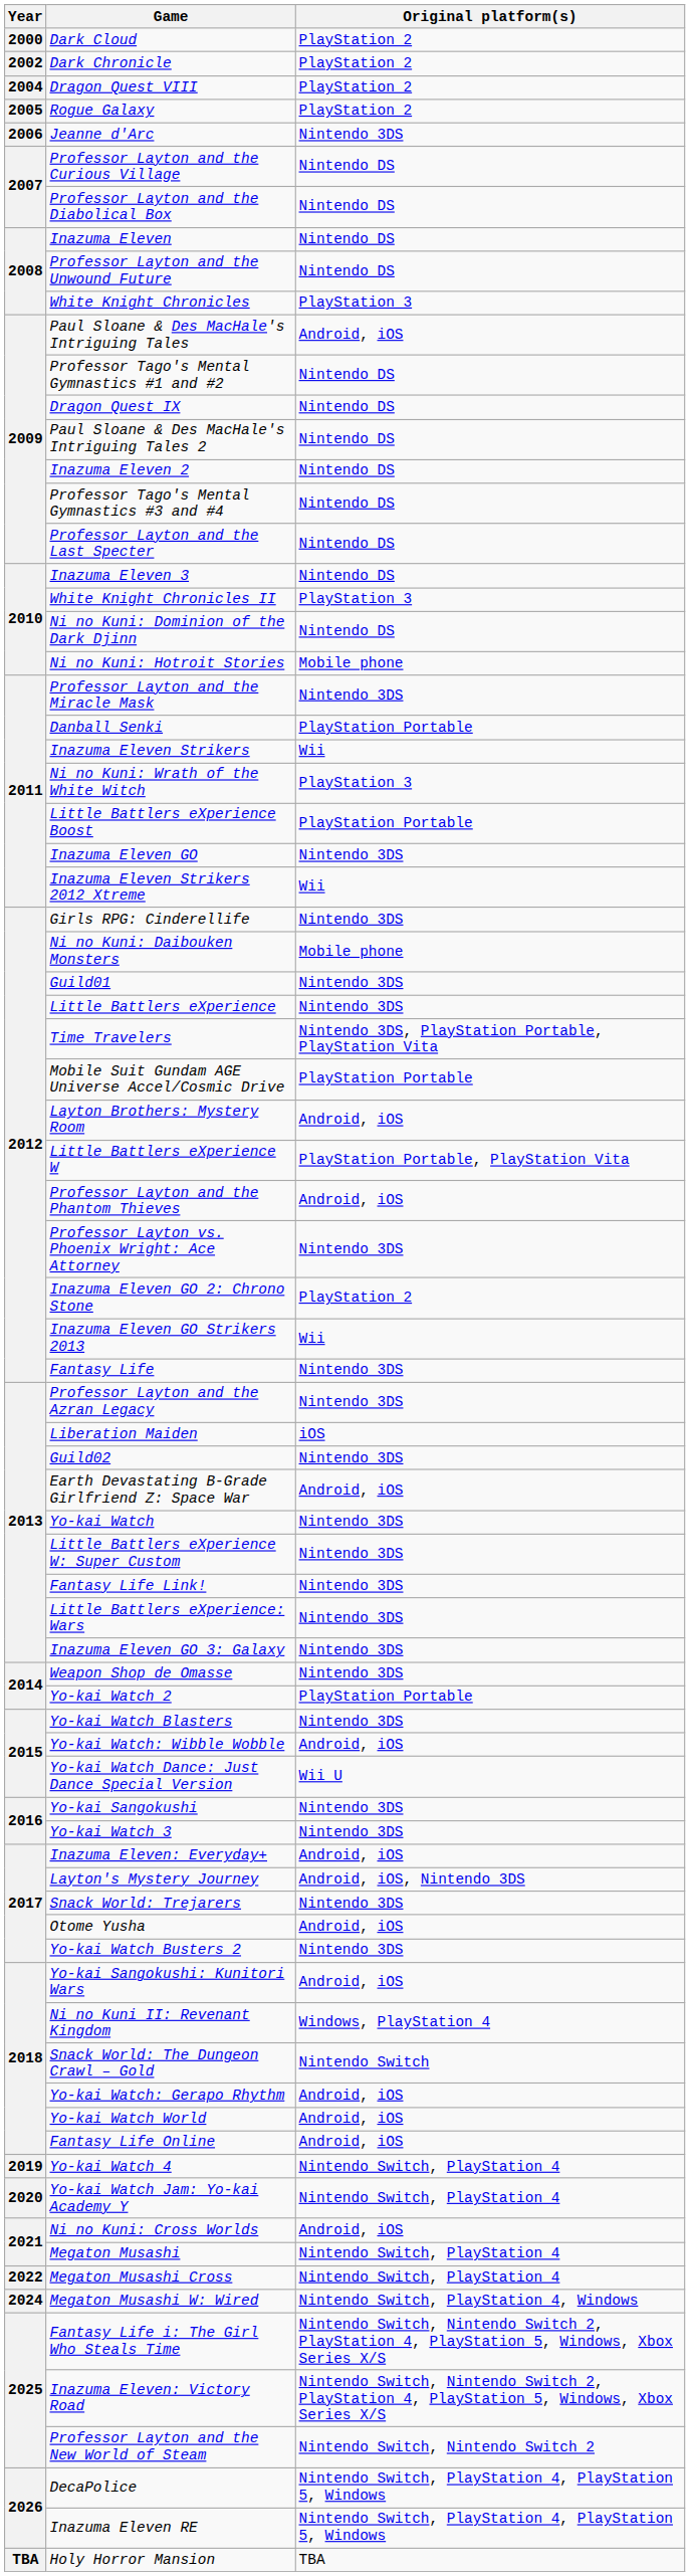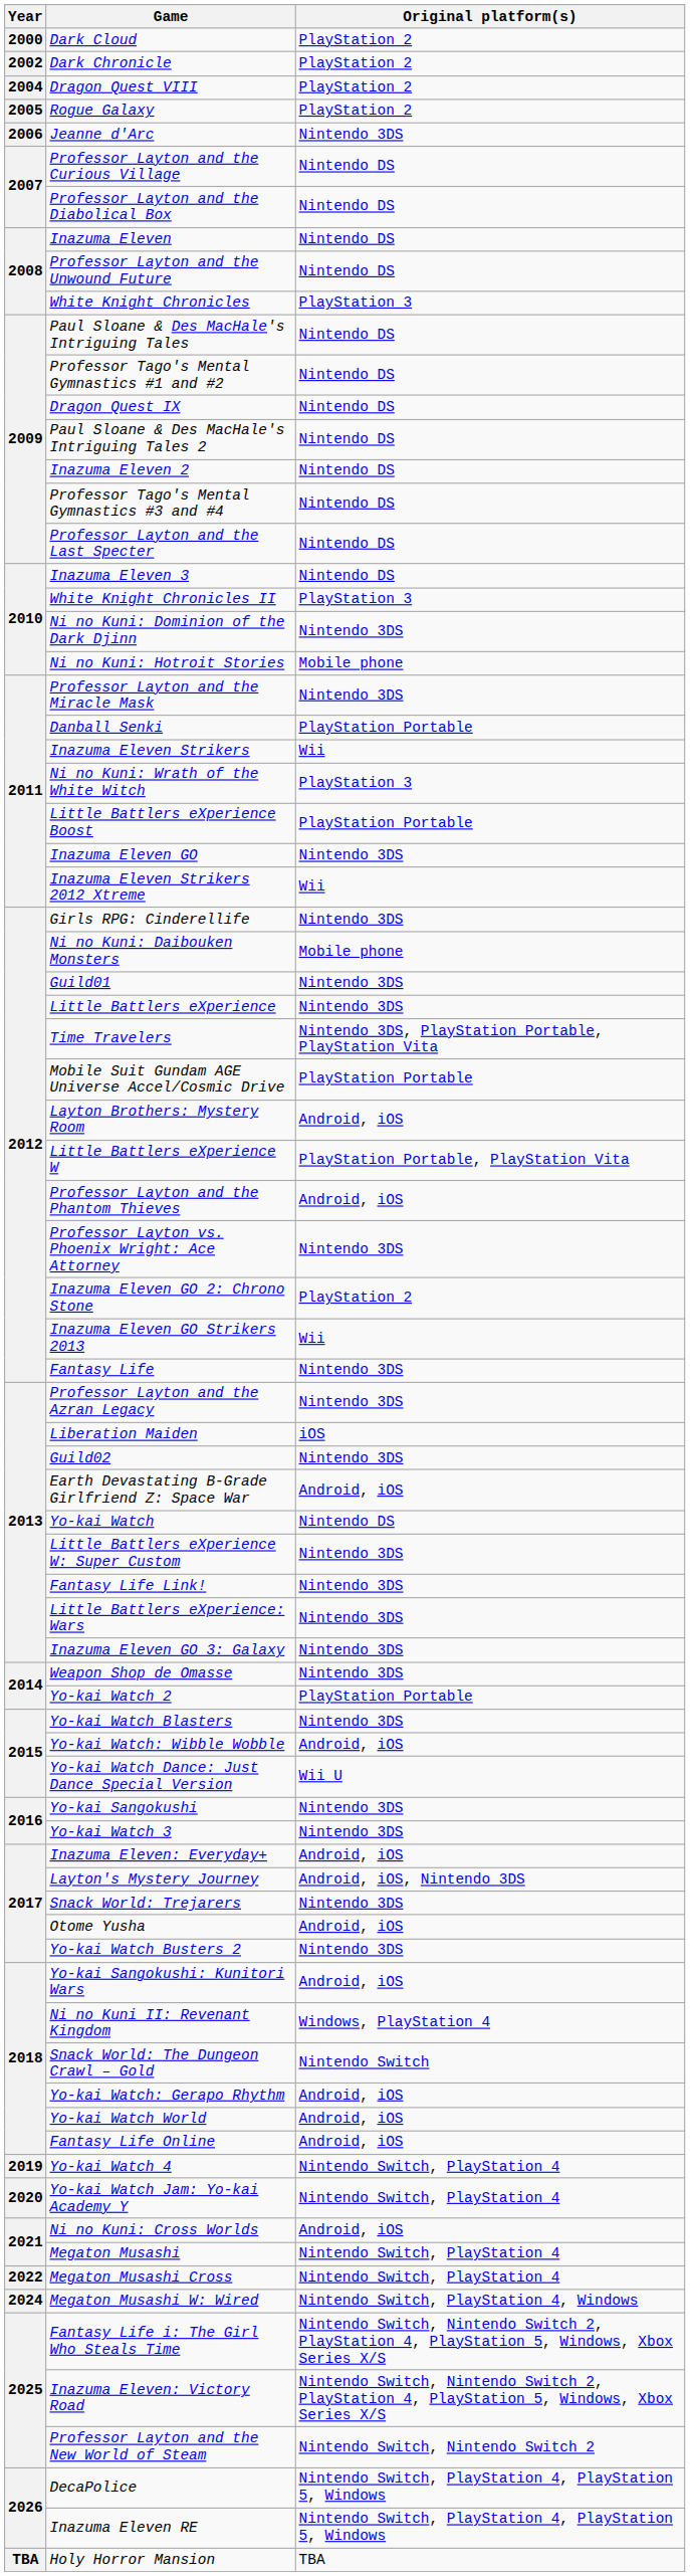 <table class="wikitable sortable" width="auto">
 <tr>
 <th>Year</th>
 <th>Game</th>
 <th>Original platform(s)</th>
 </tr>
 <tr>
 <th>2000</th>
 <td><em><a href='#'>Dark Cloud</a></em></td>
 <td><a href='#'>PlayStation 2</a></td>
 </tr>
 <tr>
 <th>2002</th>
 <td><em><a href='#'>Dark Chronicle</a></em></td>
 <td><a href='#'>PlayStation 2</a></td>
 </tr>
 <tr>
 <th>2004</th>
 <td><em><a href='#'>Dragon Quest VIII</a></em></td>
 <td><a href='#'>PlayStation 2</a></td>
 </tr>
 <tr>
 <th>2005</th>
 <td><em><a href='#'>Rogue Galaxy</a></em></td>
 <td><a href='#'>PlayStation 2</a></td>
 </tr>
 <tr>
 <th>2006</th>
 <td><em><a href='#'>Jeanne d'Arc</a></em></td>
 <td><a href='#'>Nintendo 3DS</a></td>
 </tr>
 <tr>
 <th rowspan="2">2007</th>
 <td><em><a href='#'>Professor Layton and the Curious Village</a></em></td>
 <td><a href='#'>Nintendo DS</a></td>
 </tr>
 <tr>
 <td><em><a href='#'>Professor Layton and the Diabolical Box</a></em></td>
 <td><a href='#'>Nintendo DS</a></td>
 </tr>
 <tr>
 <th rowspan="3">2008</th>
 <td><em><a href='#'>Inazuma Eleven</a></em></td>
 <td><a href='#'>Nintendo DS</a></td>
 </tr>
 <tr>
 <td><em><a href='#'>Professor Layton and the Unwound Future</a></em></td>
 <td><a href='#'>Nintendo DS</a></td>
 </tr>
 <tr>
 <td><em><a href='#'>White Knight Chronicles</a></em></td>
 <td><a href='#'>PlayStation 3</a></td>
 </tr>
 <tr>
 <th rowspan="7">2009</th>
 <td><em>Paul Sloane & <a href='#'>Des MacHale</a>'s Intriguing Tales</em></td>
-<td><a href='#'>Android</a>, <a href='#'>iOS</a></td>
+<td><a href='#'>Nintendo DS</a></td>
 </tr>
 <tr>
 <td><em>Professor Tago's Mental Gymnastics #1 and #2</em></td>
 <td><a href='#'>Nintendo DS</a></td>
 </tr>
 <tr>
 <td><em><a href='#'>Dragon Quest IX</a></em></td>
 <td><a href='#'>Nintendo DS</a></td>
 </tr>
 <tr>
 <td><em>Paul Sloane & Des MacHale's Intriguing Tales 2</em></td>
 <td><a href='#'>Nintendo DS</a></td>
 </tr>
 <tr>
 <td><em><a href='#'>Inazuma Eleven 2</a></em></td>
 <td><a href='#'>Nintendo DS</a></td>
 </tr>
 <tr>
 <td><em>Professor Tago's Mental Gymnastics #3 and #4</em></td>
 <td><a href='#'>Nintendo DS</a></td>
 </tr>
 <tr>
 <td><em><a href='#'>Professor Layton and the Last Specter</a></em></td>
 <td><a href='#'>Nintendo DS</a></td>
 </tr>
 <tr>
 <th rowspan="4">2010</th>
 <td><em><a href='#'>Inazuma Eleven 3</a></em></td>
 <td><a href='#'>Nintendo DS</a></td>
 </tr>
 <tr>
 <td><em><a href='#'>White Knight Chronicles II</a></em></td>
 <td><a href='#'>PlayStation 3</a></td>
 </tr>
 <tr>
 <td><em><a href='#'>Ni no Kuni: Dominion of the Dark Djinn</a></em></td>
-<td><a href='#'>Nintendo DS</a></td>
+<td><a href='#'>Nintendo 3DS</a></td>
 </tr>
 <tr>
 <td><em><a href='#'>Ni no Kuni: Hotroit Stories</a></em></td>
 <td><a href='#'>Mobile phone</a></td>
 </tr>
 <tr>
 <th rowspan="7">2011</th>
 <td><em><a href='#'>Professor Layton and the Miracle Mask</a></em></td>
 <td><a href='#'>Nintendo 3DS</a></td>
 </tr>
 <tr>
 <td><em><a href='#'>Danball Senki</a></em></td>
 <td><a href='#'>PlayStation Portable</a></td>
 </tr>
 <tr>
 <td><em><a href='#'>Inazuma Eleven Strikers</a></em></td>
 <td><a href='#'>Wii</a></td>
 </tr>
 <tr>
 <td><em><a href='#'>Ni no Kuni: Wrath of the White Witch</a></em></td>
 <td><a href='#'>PlayStation 3</a></td>
 </tr>
 <tr>
 <td><em><a href='#'>Little Battlers eXperience Boost</a></em></td>
 <td><a href='#'>PlayStation Portable</a></td>
 </tr>
 <tr>
 <td><em><a href='#'>Inazuma Eleven GO</a></em></td>
 <td><a href='#'>Nintendo 3DS</a></td>
 </tr>
 <tr>
 <td><em><a href='#'>Inazuma Eleven Strikers 2012 Xtreme</a></em></td>
 <td><a href='#'>Wii</a></td>
 </tr>
 <tr>
 <th rowspan="13">2012</th>
 <td><em>Girls RPG: Cinderellife</em></td>
 <td><a href='#'>Nintendo 3DS</a></td>
 </tr>
 <tr>
 <td><em><a href='#'>Ni no Kuni: Daibouken Monsters</a></em></td>
 <td><a href='#'>Mobile phone</a></td>
 </tr>
 <tr>
 <td><em><a href='#'>Guild01</a></em></td>
 <td><a href='#'>Nintendo 3DS</a></td>
 </tr>
 <tr>
 <td><em><a href='#'>Little Battlers eXperience</a></em></td>
 <td><a href='#'>Nintendo 3DS</a></td>
 </tr>
 <tr>
 <td><em><a href='#'>Time Travelers</a></em></td>
 <td><a href='#'>Nintendo 3DS</a>, <a href='#'>PlayStation Portable</a>, <a href='#'>PlayStation Vita</a></td>
 </tr>
 <tr>
 <td><em>Mobile Suit Gundam AGE Universe Accel/Cosmic Drive</em></td>
 <td><a href='#'>PlayStation Portable</a></td>
 </tr>
 <tr>
 <td><em><a href='#'>Layton Brothers: Mystery Room</a></em></td>
 <td><a href='#'>Android</a>, <a href='#'>iOS</a></td>
 </tr>
 <tr>
 <td><em><a href='#'>Little Battlers eXperience W</a></em></td>
 <td><a href='#'>PlayStation Portable</a>, <a href='#'>PlayStation Vita</a></td>
 </tr>
 <tr>
 <td><em><a href='#'>Professor Layton and the Phantom Thieves</a></em></td>
 <td><a href='#'>Android</a>, <a href='#'>iOS</a></td>
 </tr>
 <tr>
 <td><em><a href='#'>Professor Layton vs. Phoenix Wright: Ace Attorney</a></em></td>
 <td><a href='#'>Nintendo 3DS</a></td>
 </tr>
 <tr>
 <td><em><a href='#'>Inazuma Eleven GO 2: Chrono Stone</a></em></td>
 <td><a href='#'>PlayStation 2</a></td>
 </tr>
 <tr>
 <td><em><a href='#'>Inazuma Eleven GO Strikers 2013</a></em></td>
 <td><a href='#'>Wii</a></td>
 </tr>
 <tr>
 <td><em><a href='#'>Fantasy Life</a></em></td>
 <td><a href='#'>Nintendo 3DS</a></td>
 </tr>
 <tr>
 <th rowspan="9">2013</th>
 <td><em><a href='#'>Professor Layton and the Azran Legacy</a></em></td>
 <td><a href='#'>Nintendo 3DS</a></td>
 </tr>
 <tr>
 <td><em><a href='#'>Liberation Maiden</a></em></td>
 <td><a href='#'>iOS</a></td>
 </tr>
 <tr>
 <td><em><a href='#'>Guild02</a></em></td>
 <td><a href='#'>Nintendo 3DS</a></td>
 </tr>
 <tr>
 <td><em>Earth Devastating B-Grade Girlfriend Z: Space War</em></td>
 <td><a href='#'>Android</a>, <a href='#'>iOS</a></td>
 </tr>
 <tr>
 <td><em><a href='#'>Yo-kai Watch</a></em></td>
-<td><a href='#'>Nintendo 3DS</a></td>
+<td><a href='#'>Nintendo DS</a></td>
 </tr>
 <tr>
 <td><em><a href='#'>Little Battlers eXperience W: Super Custom</a></em></td>
 <td><a href='#'>Nintendo 3DS</a></td>
 </tr>
 <tr>
 <td><em><a href='#'>Fantasy Life Link!</a></em></td>
 <td><a href='#'>Nintendo 3DS</a></td>
 </tr>
 <tr>
 <td><em><a href='#'>Little Battlers eXperience: Wars</a></em></td>
 <td><a href='#'>Nintendo 3DS</a></td>
 </tr>
 <tr>
 <td><em><a href='#'>Inazuma Eleven GO 3: Galaxy</a></em></td>
 <td><a href='#'>Nintendo 3DS</a></td>
 </tr>
 <tr>
 <th rowspan="2">2014</th>
 <td><em><a href='#'>Weapon Shop de Omasse</a></em></td>
 <td><a href='#'>Nintendo 3DS</a></td>
 </tr>
 <tr>
 <td><em><a href='#'>Yo-kai Watch 2</a></em></td>
 <td><a href='#'>PlayStation Portable</a></td>
 </tr>
 <tr>
 <th rowspan="3">2015</th>
 <td><em><a href='#'>Yo-kai Watch Blasters</a></em></td>
 <td><a href='#'>Nintendo 3DS</a></td>
 </tr>
 <tr>
 <td><em><a href='#'>Yo-kai Watch: Wibble Wobble</a></em></td>
 <td><a href='#'>Android</a>, <a href='#'>iOS</a></td>
 </tr>
 <tr>
 <td><em><a href='#'>Yo-kai Watch Dance: Just Dance Special Version</a></em></td>
 <td><a href='#'>Wii U</a></td>
 </tr>
 <tr>
 <th rowspan="2">2016</th>
 <td><em><a href='#'>Yo-kai Sangokushi</a></em></td>
 <td><a href='#'>Nintendo 3DS</a></td>
 </tr>
 <tr>
 <td><em><a href='#'>Yo-kai Watch 3</a></em></td>
 <td><a href='#'>Nintendo 3DS</a></td>
 </tr>
 <tr>
 <th rowspan="5">2017</th>
 <td><em><a href='#'>Inazuma Eleven: Everyday+</a></em></td>
 <td><a href='#'>Android</a>, <a href='#'>iOS</a></td>
 </tr>
 <tr>
 <td><em><a href='#'>Layton's Mystery Journey</a></em></td>
 <td><a href='#'>Android</a>, <a href='#'>iOS</a>, <a href='#'>Nintendo 3DS</a></td>
 </tr>
 <tr>
 <td><em><a href='#'>Snack World: Trejarers</a></em></td>
 <td><a href='#'>Nintendo 3DS</a></td>
 </tr>
 <tr>
 <td><em>Otome Yusha</em></td>
 <td><a href='#'>Android</a>, <a href='#'>iOS</a></td>
 </tr>
 <tr>
 <td><em><a href='#'>Yo-kai Watch Busters 2</a></em></td>
 <td><a href='#'>Nintendo 3DS</a></td>
 </tr>
 <tr>
 <th rowspan="6">2018</th>
 <td><em><a href='#'>Yo-kai Sangokushi: Kunitori Wars</a></em></td>
 <td><a href='#'>Android</a>, <a href='#'>iOS</a></td>
 </tr>
 <tr>
 <td><em><a href='#'>Ni no Kuni II: Revenant Kingdom</a></em></td>
 <td><a href='#'>Windows</a>, <a href='#'>PlayStation 4</a></td>
 </tr>
 <tr>
 <td><em><a href='#'>Snack World: The Dungeon Crawl – Gold</a></em></td>
 <td><a href='#'>Nintendo Switch</a></td>
 </tr>
 <tr>
 <td><em><a href='#'>Yo-kai Watch: Gerapo Rhythm</a></em></td>
 <td><a href='#'>Android</a>, <a href='#'>iOS</a></td>
 </tr>
 <tr>
 <td><em><a href='#'>Yo-kai Watch World</a></em></td>
 <td><a href='#'>Android</a>, <a href='#'>iOS</a></td>
 </tr>
 <tr>
 <td><em><a href='#'>Fantasy Life Online</a></em></td>
 <td><a href='#'>Android</a>, <a href='#'>iOS</a></td>
 </tr>
 <tr>
 <th>2019</th>
 <td><em><a href='#'>Yo-kai Watch 4</a></em></td>
 <td><a href='#'>Nintendo Switch</a>, <a href='#'>PlayStation 4</a></td>
 </tr>
 <tr>
 <th>2020</th>
 <td><em><a href='#'>Yo-kai Watch Jam: Yo-kai Academy Y</a></em></td>
 <td><a href='#'>Nintendo Switch</a>, <a href='#'>PlayStation 4</a></td>
 </tr>
 <tr>
 <th rowspan="2">2021</th>
 <td><em><a href='#'>Ni no Kuni: Cross Worlds</a></em></td>
 <td><a href='#'>Android</a>, <a href='#'>iOS</a></td>
 </tr>
 <tr>
 <td><em><a href='#'>Megaton Musashi</a></em></td>
 <td><a href='#'>Nintendo Switch</a>, <a href='#'>PlayStation 4</a></td>
 </tr>
 <tr>
 <th>2022</th>
 <td><em><a href='#'>Megaton Musashi Cross</a></em></td>
 <td><a href='#'>Nintendo Switch</a>, <a href='#'>PlayStation 4</a></td>
 </tr>
 <tr>
 <th>2024</th>
 <td><em><a href='#'>Megaton Musashi W: Wired</a></em></td>
 <td><a href='#'>Nintendo Switch</a>, <a href='#'>PlayStation 4</a>, <a href='#'>Windows</a></td>
 </tr>
 <tr>
 <th rowspan="3">2025</th>
 <td><em><a href='#'>Fantasy Life i: The Girl Who Steals Time</a></em></td>
 <td><a href='#'>Nintendo Switch</a>, <a href='#'>Nintendo Switch 2</a>, <a href='#'>PlayStation 4</a>, <a href='#'>PlayStation 5</a>, <a href='#'>Windows</a>, <a href='#'>Xbox Series X/S</a></td>
 </tr>
 <tr>
 <td><em><a href='#'>Inazuma Eleven: Victory Road</a></em></td>
 <td><a href='#'>Nintendo Switch</a>, <a href='#'>Nintendo Switch 2</a>, <a href='#'>PlayStation 4</a>, <a href='#'>PlayStation 5</a>, <a href='#'>Windows</a>, <a href='#'>Xbox Series X/S</a></td>
 </tr>
 <tr>
 <td><em><a href='#'>Professor Layton and the New World of Steam</a></em></td>
 <td><a href='#'>Nintendo Switch</a>, <a href='#'>Nintendo Switch 2</a></td>
 </tr>
 <tr>
 <th rowspan="2">2026</th>
 <td><em>DecaPolice</em></td>
 <td><a href='#'>Nintendo Switch</a>,  <a href='#'>PlayStation 4</a>, <a href='#'>PlayStation 5</a>, <a href='#'>Windows</a></td>
 </tr>
 <tr>
 <td><em>Inazuma Eleven RE</em></td>
 <td><a href='#'>Nintendo Switch</a>,  <a href='#'>PlayStation 4</a>, <a href='#'>PlayStation 5</a>, <a href='#'>Windows</a></td>
 </tr>
 <tr>
 <th>TBA</th>
 <td><em>Holy Horror Mansion</em></td>
 <td>TBA</td>
 </tr>
 </table>
